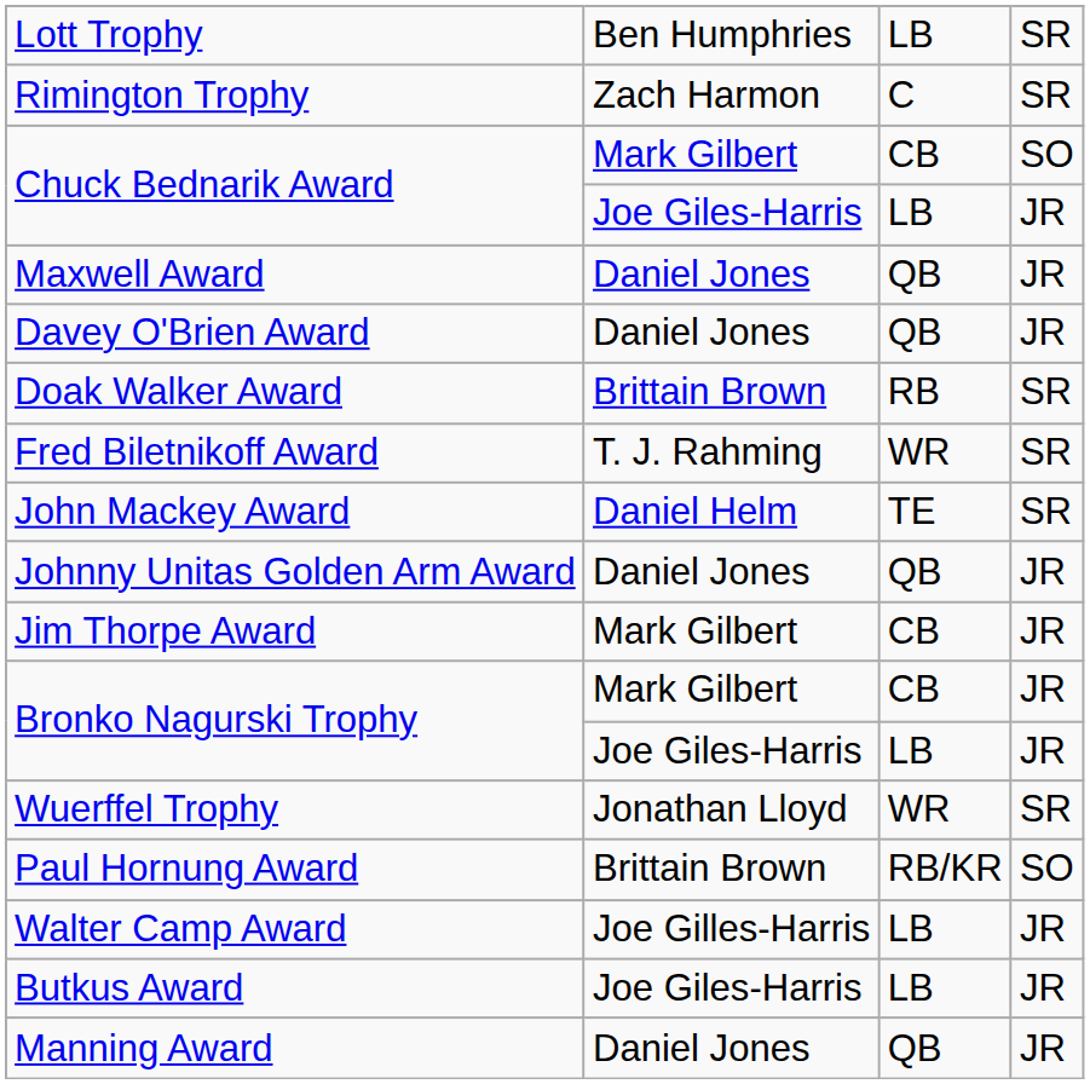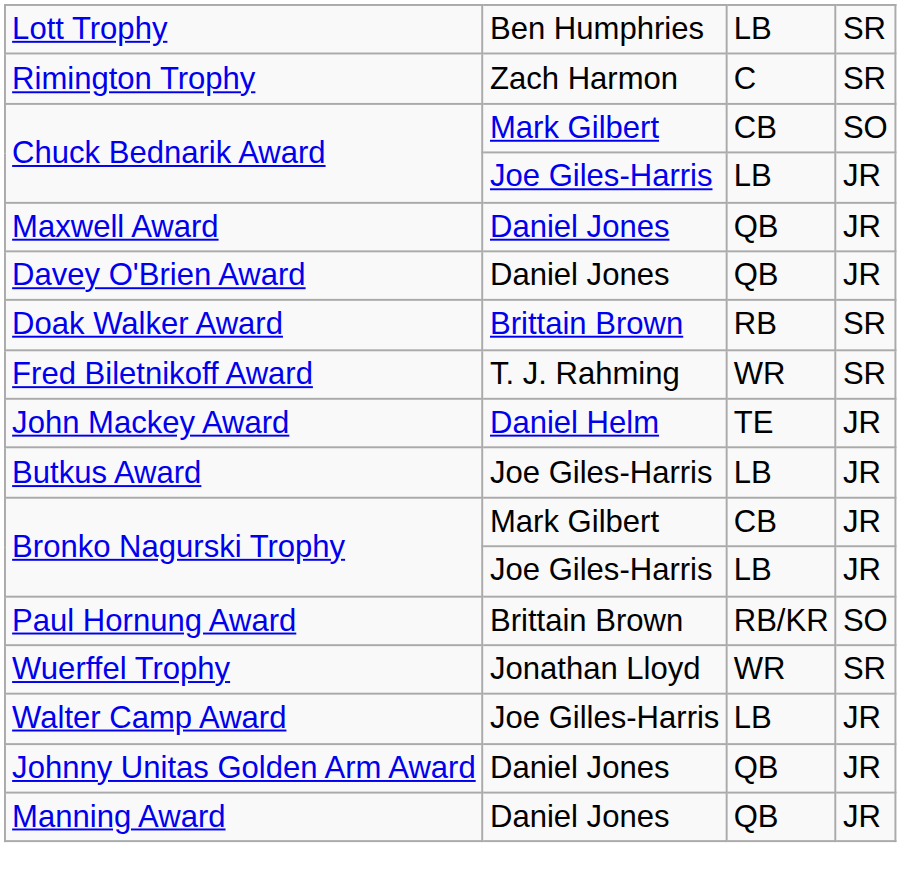 <table class="wikitable">
 <tr>
 <td><a href='#'>Lott Trophy</a></td>
 <td>Ben Humphries</td>
 <td>LB</td>
 <td>SR</td>
 </tr>
 <tr>
 <td><a href='#'>Rimington Trophy</a></td>
 <td>Zach Harmon</td>
 <td>C</td>
 <td>SR</td>
 </tr>
 <tr>
 <td rowspan=2><a href='#'>Chuck Bednarik Award</a></td>
 <td><a href='#'>Mark Gilbert</a></td>
 <td>CB</td>
 <td>SO</td>
 </tr>
 <tr>
 <td><a href='#'>Joe Giles-Harris</a></td>
 <td>LB</td>
 <td>JR</td>
 </tr>
 <tr>
 <td><a href='#'>Maxwell Award</a></td>
 <td><a href='#'>Daniel Jones</a></td>
 <td>QB</td>
 <td>JR</td>
 </tr>
 <tr>
 <td><a href='#'>Davey O'Brien Award</a></td>
 <td>Daniel Jones</td>
 <td>QB</td>
 <td>JR</td>
 </tr>
 <tr>
 <td><a href='#'>Doak Walker Award</a></td>
 <td><a href='#'>Brittain Brown</a></td>
 <td>RB</td>
 <td>SR</td>
 </tr>
 <tr>
 <td><a href='#'>Fred Biletnikoff Award</a></td>
 <td>T. J. Rahming</td>
 <td>WR</td>
 <td>SR</td>
 </tr>
 <tr>
 <td><a href='#'>John Mackey Award</a></td>
 <td><a href='#'>Daniel Helm</a></td>
 <td>TE</td>
-<td>SR</td>
-</tr>
-<tr>
-<td><a href='#'>Johnny Unitas Golden Arm Award</a></td>
-<td>Daniel Jones</td>
-<td>QB</td>
 <td>JR</td>
 </tr>
 <tr>
-<td><a href='#'>Jim Thorpe Award</a></td>
-<td>Mark Gilbert</td>
-<td>CB</td>
+<td><a href='#'>Butkus Award</a></td>
+<td>Joe Giles-Harris</td>
+<td>LB</td>
 <td>JR</td>
 </tr>
 <tr>
 <td rowspan=2><a href='#'>Bronko Nagurski Trophy</a></td>
 <td>Mark Gilbert</td>
 <td>CB</td>
 <td>JR</td>
 </tr>
 <tr>
 <td>Joe Giles-Harris</td>
 <td>LB</td>
 <td>JR</td>
 </tr>
 <tr>
+<td><a href='#'>Paul Hornung Award</a></td>
+<td>Brittain Brown</td>
+<td>RB/KR</td>
+<td>SO</td>
+</tr>
+<tr>
 <td><a href='#'>Wuerffel Trophy</a></td>
 <td>Jonathan Lloyd</td>
 <td>WR</td>
 <td>SR</td>
-</tr>
-<tr>
-<td><a href='#'>Paul Hornung Award</a></td>
-<td>Brittain Brown</td>
-<td>RB/KR</td>
-<td>SO</td>
 </tr>
 <tr>
 <td><a href='#'>Walter Camp Award</a></td>
 <td>Joe Gilles-Harris</td>
 <td>LB</td>
 <td>JR</td>
 </tr>
 <tr>
-<td><a href='#'>Butkus Award</a></td>
-<td>Joe Giles-Harris</td>
-<td>LB</td>
+<td><a href='#'>Johnny Unitas Golden Arm Award</a></td>
+<td>Daniel Jones</td>
+<td>QB</td>
 <td>JR</td>
 </tr>
 <tr>
 <td><a href='#'>Manning Award</a></td>
 <td>Daniel Jones</td>
 <td>QB</td>
 <td>JR</td>
 </tr>
 </table>
